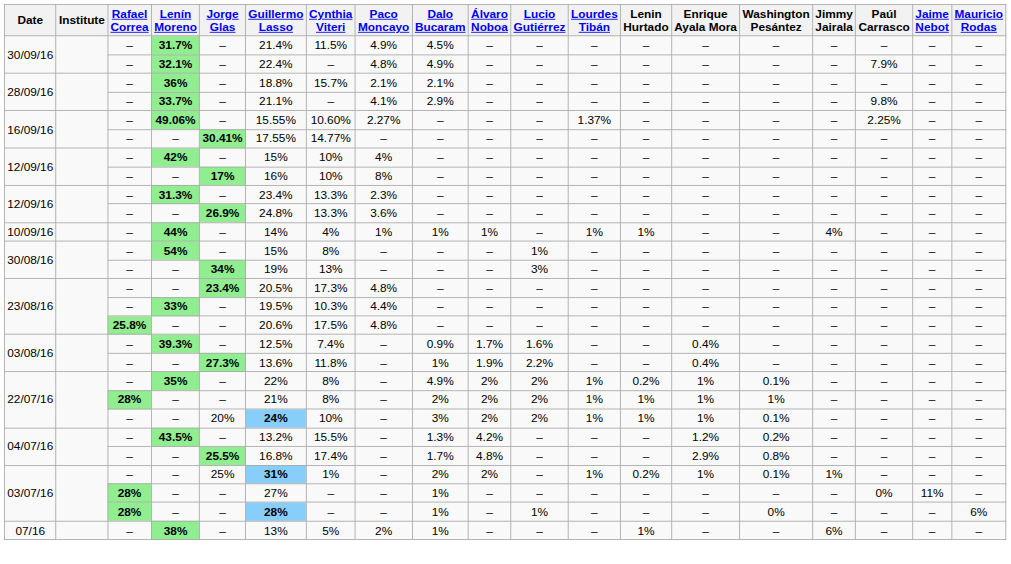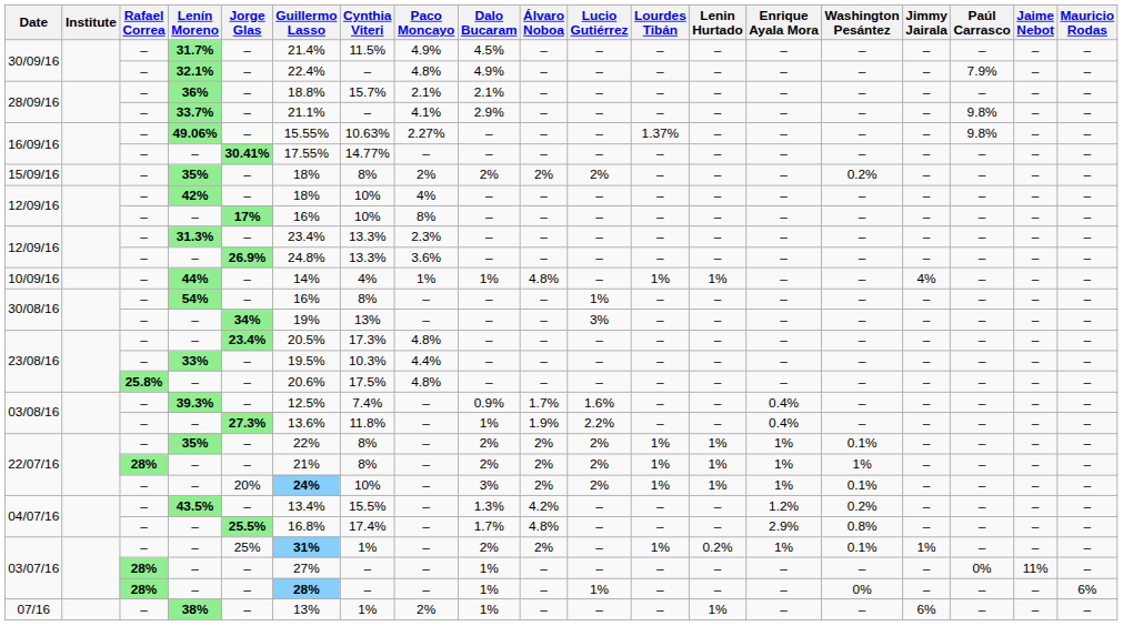 <table class="wikitable" style="font-size:85%;text-align:center;">
 <tr>
 <th>Date</th>
 <th>Institute</th>
 <th><a href='#'>Rafael<br>Correa</a></th>
 <th><a href='#'>Lenín<br>Moreno</a></th>
 <th><a href='#'>Jorge<br>Glas</a></th>
 <th><a href='#'>Guillermo<br>Lasso</a></th>
 <th><a href='#'>Cynthia<br>Viteri</a></th>
 <th><a href='#'>Paco<br>Moncayo</a></th>
 <th><a href='#'>Dalo<br>Bucaram</a></th>
 <th><a href='#'>Álvaro<br>Noboa</a></th>
 <th><a href='#'>Lucio<br>Gutiérrez</a></th>
 <th><a href='#'>Lourdes<br>Tibán</a></th>
 <th>Lenin<br>Hurtado</th>
 <th>Enrique<br>Ayala Mora</th>
 <th>Washington<br>Pesántez</th>
 <th>Jimmy<br>Jairala</th>
 <th>Paúl<br>Carrasco</th>
 <th><a href='#'>Jaime<br>Nebot</a></th>
 <th><a href='#'>Mauricio<br>Rodas</a></th>
 </tr>
 <tr>
 <td rowspan="2">30/09/16</td>
 <td rowspan="2"></td>
 <td>–</td>
 <td style="background:lightgreen"><strong>31.7%</strong></td>
 <td>–</td>
 <td>21.4%</td>
 <td>11.5%</td>
 <td>4.9%</td>
 <td>4.5%</td>
 <td>–</td>
 <td>–</td>
 <td>–</td>
 <td>–</td>
 <td>–</td>
 <td>–</td>
 <td>–</td>
 <td>–</td>
 <td>–</td>
 <td>–</td>
 </tr>
 <tr>
 <td>–</td>
 <td style="background:lightgreen"><strong>32.1%</strong></td>
 <td>–</td>
 <td>22.4%</td>
 <td>–</td>
 <td>4.8%</td>
 <td>4.9%</td>
 <td>–</td>
 <td>–</td>
 <td>–</td>
 <td>–</td>
 <td>–</td>
 <td>–</td>
 <td>–</td>
 <td>7.9%</td>
 <td>–</td>
 <td>–</td>
 </tr>
 <tr>
 <td rowspan="2">28/09/16</td>
 <td rowspan="2"></td>
 <td>–</td>
 <td style="background:lightgreen"><strong>36%</strong></td>
 <td>–</td>
 <td>18.8%</td>
 <td>15.7%</td>
 <td>2.1%</td>
 <td>2.1%</td>
 <td>–</td>
 <td>–</td>
 <td>–</td>
 <td>–</td>
 <td>–</td>
 <td>–</td>
 <td>–</td>
 <td>–</td>
 <td>–</td>
 <td>–</td>
 </tr>
 <tr>
 <td>–</td>
 <td style="background:lightgreen"><strong>33.7%</strong></td>
 <td>–</td>
 <td>21.1%</td>
 <td>–</td>
 <td>4.1%</td>
 <td>2.9%</td>
 <td>–</td>
 <td>–</td>
 <td>–</td>
 <td>–</td>
 <td>–</td>
 <td>–</td>
 <td>–</td>
 <td>9.8%</td>
 <td>–</td>
 <td>–</td>
 </tr>
 <tr>
 <td rowspan="2">16/09/16</td>
 <td rowspan="2"></td>
 <td>–</td>
 <td style="background:lightgreen"><strong>49.06%</strong></td>
 <td>–</td>
 <td>15.55%</td>
-<td>10.60%</td>
+<td>10.63%</td>
 <td>2.27%</td>
 <td>–</td>
 <td>–</td>
 <td>–</td>
 <td>1.37%</td>
 <td>–</td>
 <td>–</td>
 <td>–</td>
 <td>–</td>
-<td>2.25%</td>
+<td>9.8%</td>
 <td>–</td>
 <td>–</td>
 </tr>
 <tr>
 <td>–</td>
 <td>–</td>
 <td style="background:lightgreen"><strong>30.41%</strong></td>
 <td>17.55%</td>
 <td>14.77%</td>
 <td>–</td>
 <td>–</td>
 <td>–</td>
 <td>–</td>
 <td>–</td>
 <td>–</td>
 <td>–</td>
 <td>–</td>
 <td>–</td>
 <td>–</td>
 <td>–</td>
 <td>–</td>
 </tr>
 <tr>
+<td>15/09/16</td>
+<td></td>
+<td>–</td>
+<td style="background:lightgreen"><strong>35%</strong></td>
+<td>–</td>
+<td>18%</td>
+<td>8%</td>
+<td>2%</td>
+<td>2%</td>
+<td>2%</td>
+<td>2%</td>
+<td>–</td>
+<td>–</td>
+<td>–</td>
+<td>0.2%</td>
+<td>–</td>
+<td>–</td>
+<td>–</td>
+<td>–</td>
+</tr>
+<tr>
 <td rowspan="2">12/09/16</td>
 <td rowspan="2"></td>
 <td>–</td>
 <td style="background:lightgreen"><strong>42%</strong></td>
 <td>–</td>
-<td>15%</td>
+<td>18%</td>
 <td>10%</td>
 <td>4%</td>
 <td>–</td>
 <td>–</td>
 <td>–</td>
 <td>–</td>
 <td>–</td>
 <td>–</td>
 <td>–</td>
 <td>–</td>
 <td>–</td>
 <td>–</td>
 <td>–</td>
 </tr>
 <tr>
 <td>–</td>
 <td>–</td>
 <td style="background:lightgreen"><strong>17%</strong></td>
 <td>16%</td>
 <td>10%</td>
 <td>8%</td>
 <td>–</td>
 <td>–</td>
 <td>–</td>
 <td>–</td>
 <td>–</td>
 <td>–</td>
 <td>–</td>
 <td>–</td>
 <td>–</td>
 <td>–</td>
 <td>–</td>
 </tr>
 <tr>
 <td rowspan="2">12/09/16</td>
 <td rowspan="2"></td>
 <td>–</td>
 <td style="background:lightgreen"><strong>31.3%</strong></td>
 <td>–</td>
 <td>23.4%</td>
 <td>13.3%</td>
 <td>2.3%</td>
 <td>–</td>
 <td>–</td>
 <td>–</td>
 <td>–</td>
 <td>–</td>
 <td>–</td>
 <td>–</td>
 <td>–</td>
 <td>–</td>
 <td>–</td>
 <td>–</td>
 </tr>
 <tr>
 <td>–</td>
 <td>–</td>
 <td style="background:lightgreen"><strong>26.9%</strong></td>
 <td>24.8%</td>
 <td>13.3%</td>
 <td>3.6%</td>
 <td>–</td>
 <td>–</td>
 <td>–</td>
 <td>–</td>
 <td>–</td>
 <td>–</td>
 <td>–</td>
 <td>–</td>
 <td>–</td>
 <td>–</td>
 <td>–</td>
 </tr>
 <tr>
 <td>10/09/16</td>
 <td></td>
 <td>–</td>
 <td style="background:lightgreen"><strong>44%</strong></td>
 <td>–</td>
 <td>14%</td>
 <td>4%</td>
 <td>1%</td>
 <td>1%</td>
-<td>1%</td>
+<td>4.8%</td>
 <td>–</td>
 <td>1%</td>
 <td>1%</td>
 <td>–</td>
 <td>–</td>
 <td>4%</td>
 <td>–</td>
 <td>–</td>
 <td>–</td>
 </tr>
 <tr>
 <td rowspan="2">30/08/16</td>
 <td rowspan="2"></td>
 <td>–</td>
 <td style="background:lightgreen"><strong>54%</strong></td>
 <td>–</td>
-<td>15%</td>
+<td>16%</td>
 <td>8%</td>
 <td>–</td>
 <td>–</td>
 <td>–</td>
 <td>1%</td>
 <td>–</td>
 <td>–</td>
 <td>–</td>
 <td>–</td>
 <td>–</td>
 <td>–</td>
 <td>–</td>
 <td>–</td>
 </tr>
 <tr>
 <td>–</td>
 <td>–</td>
 <td style="background:lightgreen"><strong>34%</strong></td>
 <td>19%</td>
 <td>13%</td>
 <td>–</td>
 <td>–</td>
 <td>–</td>
 <td>3%</td>
 <td>–</td>
 <td>–</td>
 <td>–</td>
 <td>–</td>
 <td>–</td>
 <td>–</td>
 <td>–</td>
 <td>–</td>
 </tr>
 <tr>
 <td rowspan="3">23/08/16</td>
 <td rowspan="3"></td>
 <td>–</td>
 <td>–</td>
 <td style="background:lightgreen"><strong>23.4%</strong></td>
 <td>20.5%</td>
 <td>17.3%</td>
 <td>4.8%</td>
 <td>–</td>
 <td>–</td>
 <td>–</td>
 <td>–</td>
 <td>–</td>
 <td>–</td>
 <td>–</td>
 <td>–</td>
 <td>–</td>
 <td>–</td>
 <td>–</td>
 </tr>
 <tr>
 <td>–</td>
 <td style="background:lightgreen"><strong>33%</strong></td>
 <td>–</td>
 <td>19.5%</td>
 <td>10.3%</td>
 <td>4.4%</td>
 <td>–</td>
 <td>–</td>
 <td>–</td>
 <td>–</td>
 <td>–</td>
 <td>–</td>
 <td>–</td>
 <td>–</td>
 <td>–</td>
 <td>–</td>
 <td>–</td>
 </tr>
 <tr>
 <td style="background:lightgreen"><strong>25.8%</strong></td>
 <td>–</td>
 <td>–</td>
 <td>20.6%</td>
 <td>17.5%</td>
 <td>4.8%</td>
 <td>–</td>
 <td>–</td>
 <td>–</td>
 <td>–</td>
 <td>–</td>
 <td>–</td>
 <td>–</td>
 <td>–</td>
 <td>–</td>
 <td>–</td>
 <td>–</td>
 </tr>
 <tr>
 <td rowspan="2">03/08/16</td>
 <td rowspan="2"></td>
 <td>–</td>
 <td style="background:lightgreen"><strong>39.3%</strong></td>
 <td>–</td>
 <td>12.5%</td>
 <td>7.4%</td>
 <td>–</td>
 <td>0.9%</td>
 <td>1.7%</td>
 <td>1.6%</td>
 <td>–</td>
 <td>–</td>
 <td>0.4%</td>
 <td>–</td>
 <td>–</td>
 <td>–</td>
 <td>–</td>
 <td>–</td>
 </tr>
 <tr>
 <td>–</td>
 <td>–</td>
 <td style="background:lightgreen"><strong>27.3%</strong></td>
 <td>13.6%</td>
 <td>11.8%</td>
 <td>–</td>
 <td>1%</td>
 <td>1.9%</td>
 <td>2.2%</td>
 <td>–</td>
 <td>–</td>
 <td>0.4%</td>
 <td>–</td>
 <td>–</td>
 <td>–</td>
 <td>–</td>
 <td>–</td>
 </tr>
 <tr>
 <td rowspan="3">22/07/16</td>
 <td rowspan="3"></td>
 <td>–</td>
 <td style="background:lightgreen"><strong>35%</strong></td>
 <td>–</td>
 <td>22%</td>
 <td>8%</td>
 <td>–</td>
-<td>4.9%</td>
+<td>2%</td>
 <td>2%</td>
 <td>2%</td>
 <td>1%</td>
-<td>0.2%</td>
+<td>1%</td>
 <td>1%</td>
 <td>0.1%</td>
 <td>–</td>
 <td>–</td>
 <td>–</td>
 <td>–</td>
 </tr>
 <tr>
 <td style="background:lightgreen"><strong>28%</strong></td>
 <td>–</td>
 <td>–</td>
 <td>21%</td>
 <td>8%</td>
 <td>–</td>
 <td>2%</td>
 <td>2%</td>
 <td>2%</td>
 <td>1%</td>
 <td>1%</td>
 <td>1%</td>
 <td>1%</td>
 <td>–</td>
 <td>–</td>
 <td>–</td>
 <td>–</td>
 </tr>
 <tr>
 <td>–</td>
 <td>–</td>
 <td>20%</td>
 <td style="background:lightskyblue"><strong>24%</strong></td>
 <td>10%</td>
 <td>–</td>
 <td>3%</td>
 <td>2%</td>
 <td>2%</td>
 <td>1%</td>
 <td>1%</td>
 <td>1%</td>
 <td>0.1%</td>
 <td>–</td>
 <td>–</td>
 <td>–</td>
 <td>–</td>
 </tr>
 <tr>
 <td rowspan="2">04/07/16</td>
 <td rowspan="2"></td>
 <td>–</td>
 <td style="background:lightgreen"><strong>43.5%</strong></td>
 <td>–</td>
-<td>13.2%</td>
+<td>13.4%</td>
 <td>15.5%</td>
 <td>–</td>
 <td>1.3%</td>
 <td>4.2%</td>
 <td>–</td>
 <td>–</td>
 <td>–</td>
 <td>1.2%</td>
 <td>0.2%</td>
 <td>–</td>
 <td>–</td>
 <td>–</td>
 <td>–</td>
 </tr>
 <tr>
 <td>–</td>
 <td>–</td>
 <td style="background:lightgreen"><strong>25.5%</strong></td>
 <td>16.8%</td>
 <td>17.4%</td>
 <td>–</td>
 <td>1.7%</td>
 <td>4.8%</td>
 <td>–</td>
 <td>–</td>
 <td>–</td>
 <td>2.9%</td>
 <td>0.8%</td>
 <td>–</td>
 <td>–</td>
 <td>–</td>
 <td>–</td>
 </tr>
 <tr>
 <td rowspan="3">03/07/16</td>
 <td rowspan="3"></td>
 <td>–</td>
 <td>–</td>
 <td>25%</td>
 <td style="background:lightskyblue"><strong>31%</strong></td>
 <td>1%</td>
 <td>–</td>
 <td>2%</td>
 <td>2%</td>
 <td>–</td>
 <td>1%</td>
 <td>0.2%</td>
 <td>1%</td>
 <td>0.1%</td>
 <td>1%</td>
 <td>–</td>
 <td>–</td>
 <td>–</td>
 </tr>
 <tr>
 <td style="background:lightgreen"><strong>28%</strong></td>
 <td>–</td>
 <td>–</td>
 <td>27%</td>
 <td>–</td>
 <td>–</td>
 <td>1%</td>
 <td>–</td>
 <td>–</td>
 <td>–</td>
 <td>–</td>
 <td>–</td>
 <td>–</td>
 <td>–</td>
 <td>0%</td>
 <td>11%</td>
 <td>–</td>
 </tr>
 <tr>
 <td style="background:lightgreen"><strong>28%</strong></td>
 <td>–</td>
 <td>–</td>
 <td style="background:lightskyblue"><strong>28%</strong></td>
 <td>–</td>
 <td>–</td>
 <td>1%</td>
 <td>–</td>
 <td>1%</td>
 <td>–</td>
 <td>–</td>
 <td>–</td>
 <td>0%</td>
 <td>–</td>
 <td>–</td>
 <td>–</td>
 <td>6%</td>
 </tr>
 <tr>
 <td>07/16</td>
 <td></td>
 <td>–</td>
 <td style="background:lightgreen"><strong>38%</strong></td>
 <td>–</td>
 <td>13%</td>
-<td>5%</td>
+<td>1%</td>
 <td>2%</td>
 <td>1%</td>
 <td>–</td>
 <td>–</td>
 <td>–</td>
 <td>1%</td>
 <td>–</td>
 <td>–</td>
 <td>6%</td>
 <td>–</td>
 <td>–</td>
 <td>–</td>
 </tr>
 </table>
